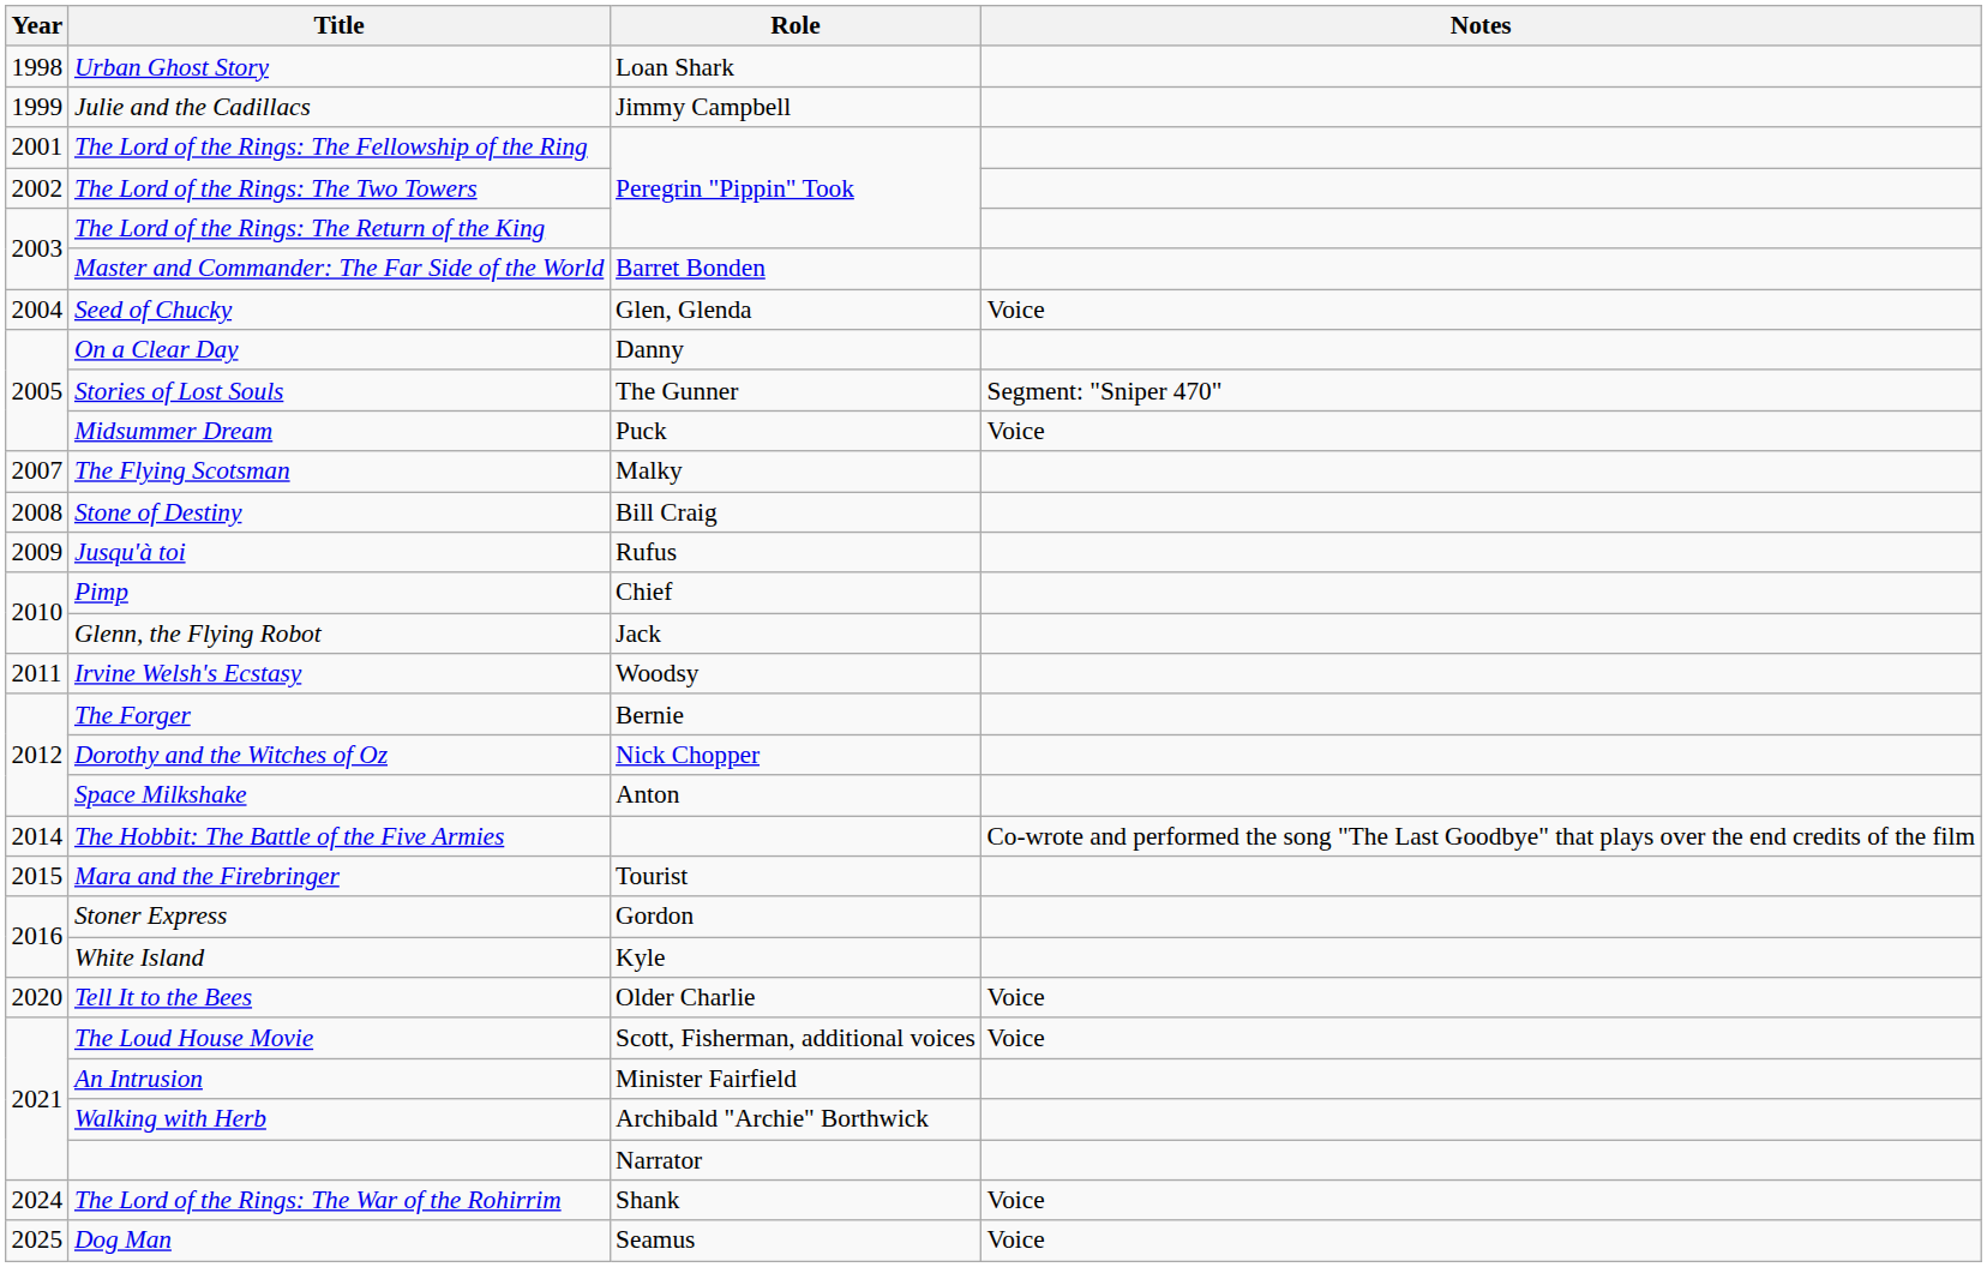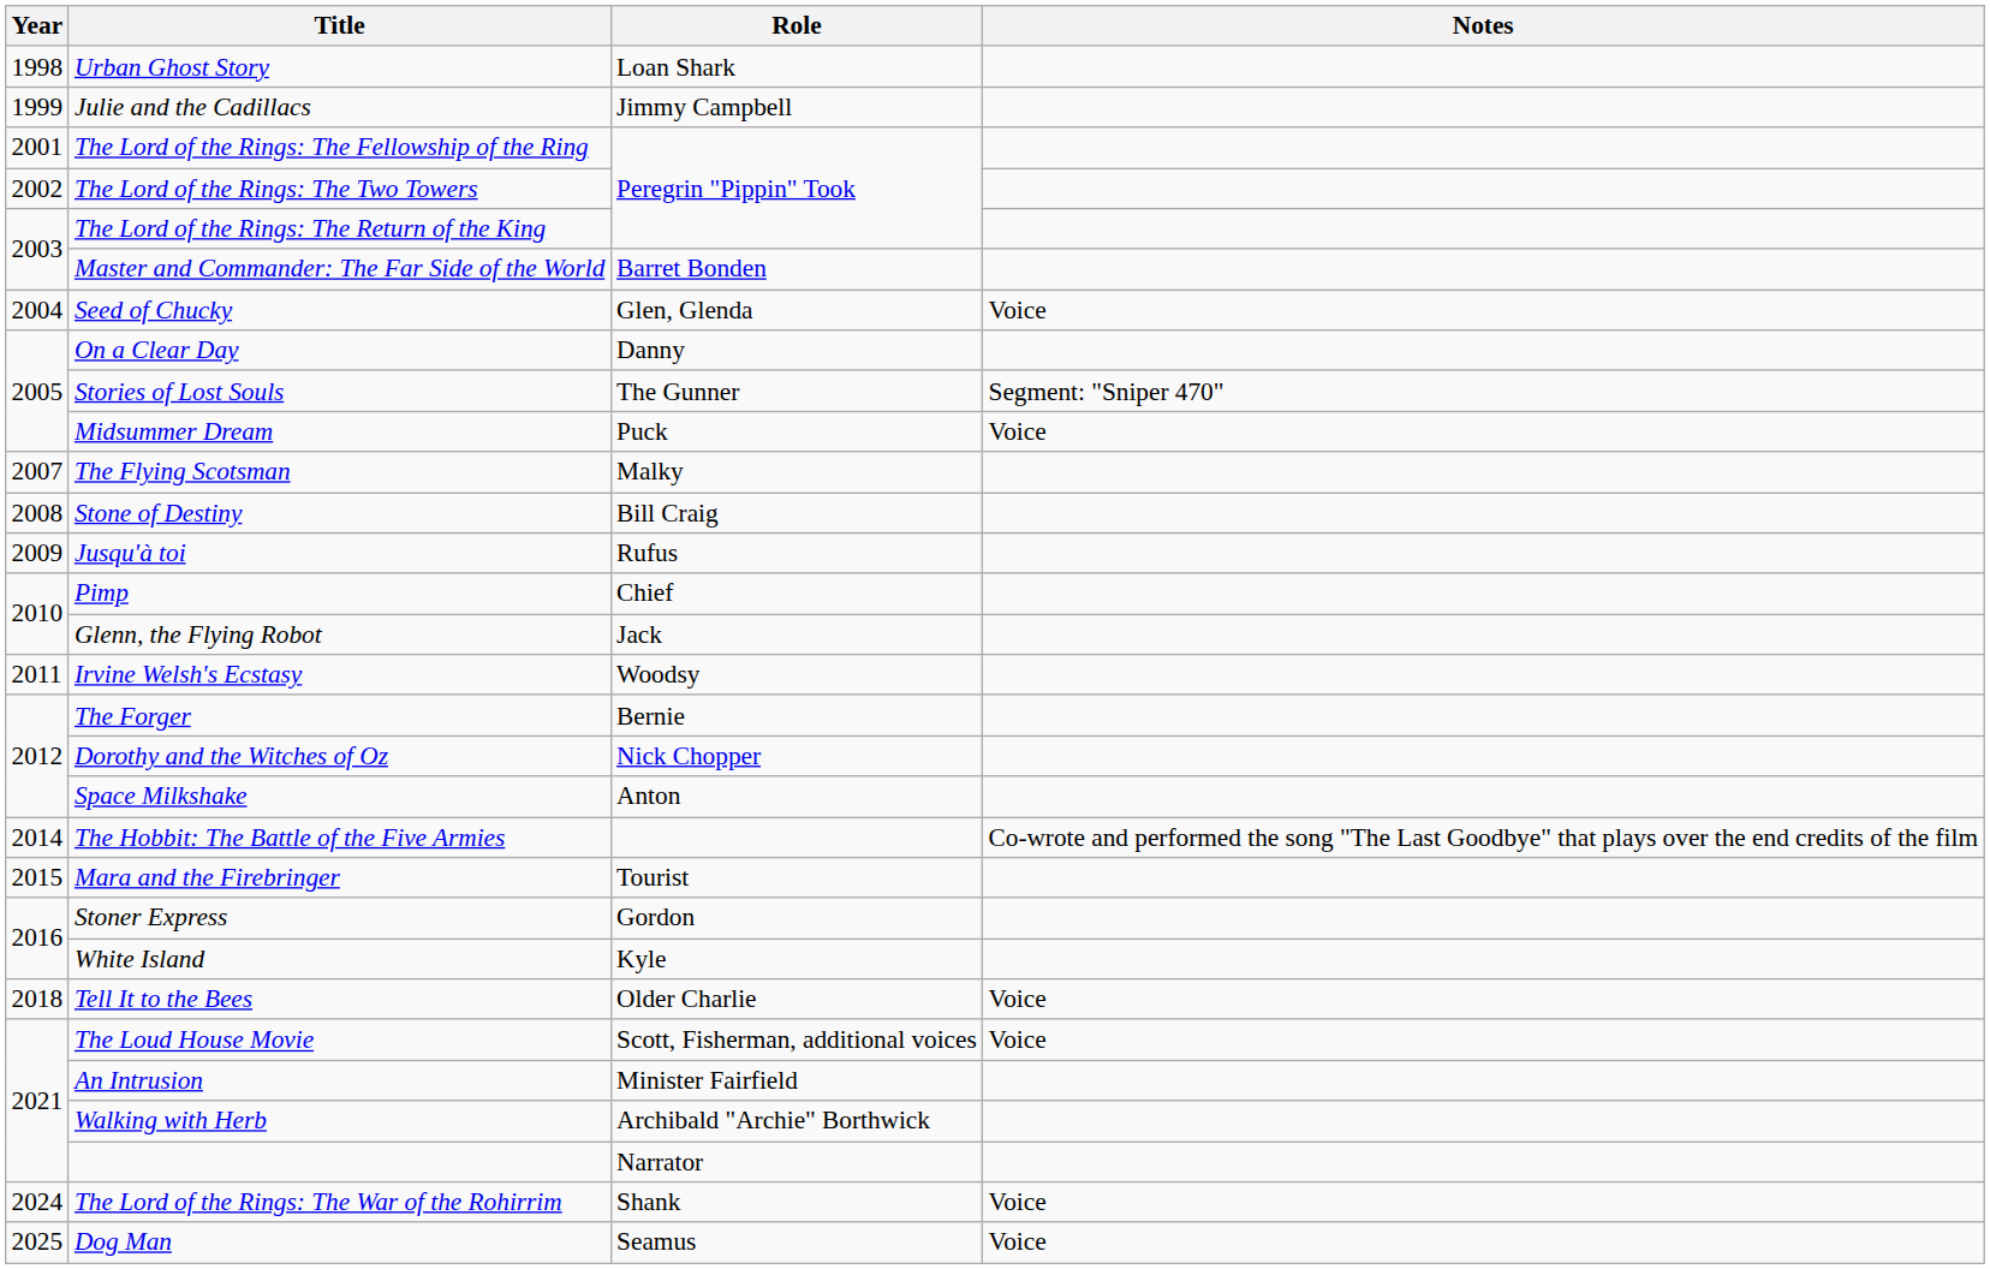 <table class="wikitable sortable">
 <tr>
 <th>Year</th>
 <th>Title</th>
 <th>Role</th>
 <th class="unsortable">Notes</th>
 </tr>
 <tr>
 <td>1998</td>
 <td><em><a href='#'>Urban Ghost Story</a></em></td>
 <td>Loan Shark</td>
 <td></td>
 </tr>
 <tr>
 <td>1999</td>
 <td><em>Julie and the Cadillacs</em></td>
 <td>Jimmy Campbell</td>
 <td></td>
 </tr>
 <tr>
 <td>2001</td>
 <td><em><a href='#'>The Lord of the Rings: The Fellowship of the Ring</a></em></td>
 <td rowspan="3"><a href='#'>Peregrin "Pippin" Took</a></td>
 <td></td>
 </tr>
 <tr>
 <td>2002</td>
 <td><em><a href='#'>The Lord of the Rings: The Two Towers</a></em></td>
 <td></td>
 </tr>
 <tr>
 <td rowspan="2">2003</td>
 <td><em><a href='#'>The Lord of the Rings: The Return of the King</a></em></td>
 <td></td>
 </tr>
 <tr>
 <td><em><a href='#'>Master and Commander: The Far Side of the World</a></em></td>
 <td><a href='#'>Barret Bonden</a></td>
 <td></td>
 </tr>
 <tr>
 <td>2004</td>
 <td><em><a href='#'>Seed of Chucky</a></em></td>
 <td>Glen, Glenda</td>
 <td>Voice</td>
 </tr>
 <tr>
 <td rowspan="3">2005</td>
 <td><em><a href='#'>On a Clear Day</a></em></td>
 <td>Danny</td>
 <td></td>
 </tr>
 <tr>
 <td><em><a href='#'>Stories of Lost Souls</a></em></td>
 <td>The Gunner</td>
 <td>Segment: "Sniper 470"</td>
 </tr>
 <tr>
 <td><em><a href='#'>Midsummer Dream</a></em></td>
 <td>Puck</td>
 <td>Voice</td>
 </tr>
 <tr>
 <td>2007</td>
 <td><em><a href='#'>The Flying Scotsman</a></em></td>
 <td>Malky</td>
 <td></td>
 </tr>
 <tr>
 <td>2008</td>
 <td><em><a href='#'>Stone of Destiny</a></em></td>
 <td>Bill Craig</td>
 <td></td>
 </tr>
 <tr>
 <td>2009</td>
 <td><em><a href='#'>Jusqu'à toi</a></em></td>
 <td>Rufus</td>
 <td></td>
 </tr>
 <tr>
 <td rowspan="2">2010</td>
 <td><em><a href='#'>Pimp</a></em></td>
 <td>Chief</td>
 <td></td>
 </tr>
 <tr>
 <td><em>Glenn, the Flying Robot</em></td>
 <td>Jack</td>
 <td></td>
 </tr>
 <tr>
 <td>2011</td>
 <td><em><a href='#'>Irvine Welsh's Ecstasy</a></em></td>
 <td>Woodsy</td>
 <td></td>
 </tr>
 <tr>
 <td rowspan="3">2012</td>
 <td><em><a href='#'>The Forger</a></em></td>
 <td>Bernie</td>
 <td></td>
 </tr>
 <tr>
 <td><em><a href='#'>Dorothy and the Witches of Oz</a></em></td>
 <td><a href='#'>Nick Chopper</a></td>
 <td></td>
 </tr>
 <tr>
 <td><em><a href='#'>Space Milkshake</a></em></td>
 <td>Anton</td>
 <td></td>
 </tr>
 <tr>
 <td>2014</td>
 <td><em><a href='#'>The Hobbit: The Battle of the Five Armies</a></em></td>
 <td></td>
 <td>Co-wrote and performed the song "The Last Goodbye" that plays over the end credits of the film</td>
 </tr>
 <tr>
 <td>2015</td>
 <td><em><a href='#'>Mara and the Firebringer</a></em></td>
 <td>Tourist</td>
 <td></td>
 </tr>
 <tr>
 <td rowspan="2">2016</td>
 <td><em>Stoner Express</em></td>
 <td>Gordon</td>
 <td></td>
 </tr>
 <tr>
 <td><em>White Island</em></td>
 <td>Kyle</td>
 <td></td>
 </tr>
 <tr>
-<td>2020</td>
+<td>2018</td>
 <td><em><a href='#'>Tell It to the Bees</a></em></td>
 <td>Older Charlie</td>
 <td>Voice</td>
 </tr>
 <tr>
 <td rowspan="4">2021</td>
 <td><em><a href='#'>The Loud House Movie</a></em></td>
 <td>Scott, Fisherman, additional voices</td>
 <td>Voice</td>
 </tr>
 <tr>
 <td><em><a href='#'>An Intrusion</a></em></td>
 <td>Minister Fairfield</td>
 <td></td>
 </tr>
 <tr>
 <td><em><a href='#'>Walking with Herb</a></em></td>
 <td>Archibald "Archie" Borthwick</td>
 <td></td>
 </tr>
 <tr>
 <td><em></em></td>
 <td>Narrator</td>
 <td></td>
 </tr>
 <tr>
 <td>2024</td>
 <td><em><a href='#'>The Lord of the Rings: The War of the Rohirrim</a></em></td>
 <td>Shank</td>
 <td>Voice</td>
 </tr>
 <tr>
 <td>2025</td>
 <td><em><a href='#'>Dog Man</a></em></td>
 <td>Seamus</td>
 <td>Voice</td>
 </tr>
 </table>
